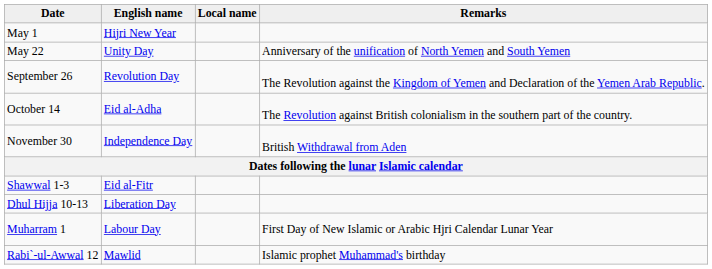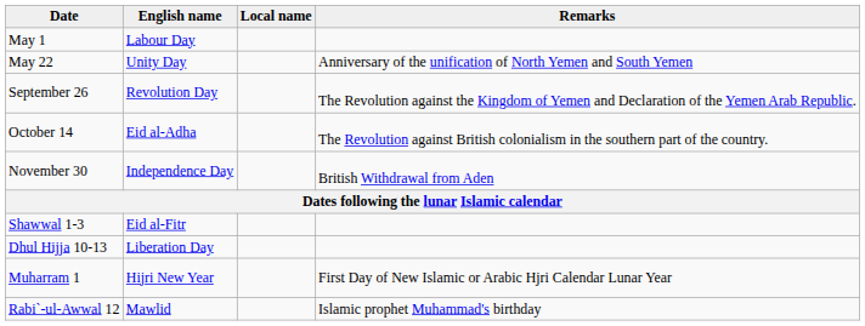 <table class="wikitable" align="center" cellpadding="2" cellspacing="0">
 <tr>
 <th style="background:#efefef;">Date</th>
 <th style="background:#efefef;">English name</th>
 <th style="background:#efefef;">Local name</th>
 <th style="background:#efefef;">Remarks</th>
 </tr>
 <tr>
 <td>May 1</td>
-<td><a href='#'>Hijri New Year</a></td>
+<td><a href='#'>Labour Day</a></td>
 <td><br></td>
 </tr>
 <tr>
 <td>May 22</td>
 <td><a href='#'>Unity Day</a></td>
 <td><br></td>
 <td>Anniversary of the <a href='#'>unification</a> of <a href='#'>North Yemen</a> and <a href='#'>South Yemen</a></td>
 </tr>
 <tr>
 <td>September 26</td>
 <td><a href='#'>Revolution Day</a></td>
 <td><br></td>
 <td><br>The Revolution against the <a href='#'>Kingdom of Yemen</a> and Declaration of the <a href='#'>Yemen Arab Republic</a>.  <br></td>
 </tr>
 <tr>
 <td>October 14</td>
 <td><a href='#'>Eid al-Adha</a></td>
 <td><br></td>
 <td><br>The <a href='#'>Revolution</a> against British colonialism in the southern part of the country. <br></td>
 </tr>
 <tr>
 <td>November 30</td>
 <td><a href='#'>Independence Day</a></td>
 <td></td>
 <td><br>British <a href='#'>Withdrawal from Aden</a><br></td>
 </tr>
 <tr>
 <th colspan="4">Dates following the <a href='#'>lunar</a> <a href='#'>Islamic calendar</a></th>
 </tr>
 <tr>
 <td><a href='#'>Shawwal</a> 1-3</td>
 <td><a href='#'>Eid al-Fitr</a></td>
 <td><br></td>
 <td></td>
 </tr>
 <tr>
 <td><a href='#'>Dhul Hijja</a> 10-13</td>
 <td><a href='#'>Liberation Day</a></td>
 <td><br></td>
 <td><br></td>
 </tr>
 <tr>
 <td><a href='#'>Muharram</a> 1</td>
-<td><a href='#'>Labour Day</a></td>
+<td><a href='#'>Hijri New Year</a></td>
 <td><br><br></td>
 <td>First Day of New Islamic or Arabic Hjri Calendar Lunar Year</td>
 </tr>
 <tr>
 <td><a href='#'>Rabi`-ul-Awwal</a> 12</td>
 <td><a href='#'>Mawlid</a></td>
 <td><br></td>
 <td>Islamic prophet <a href='#'>Muhammad's</a> birthday</td>
 </tr>
 </table>
